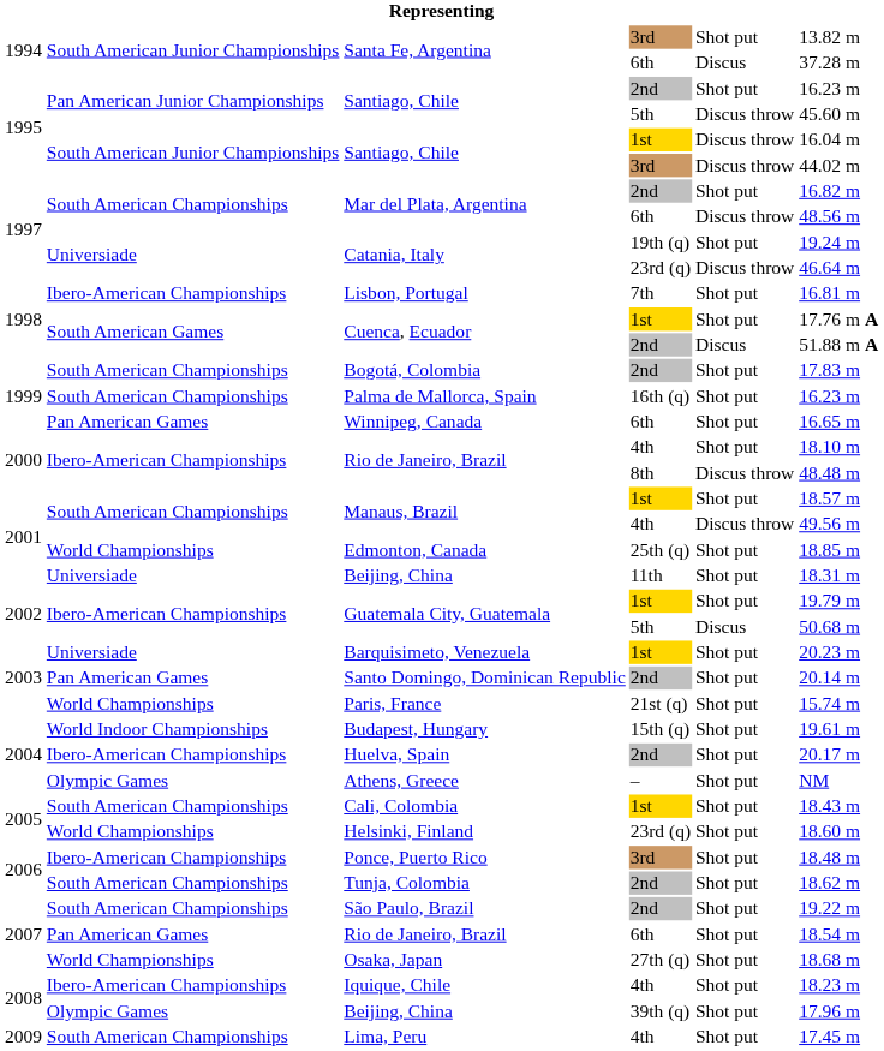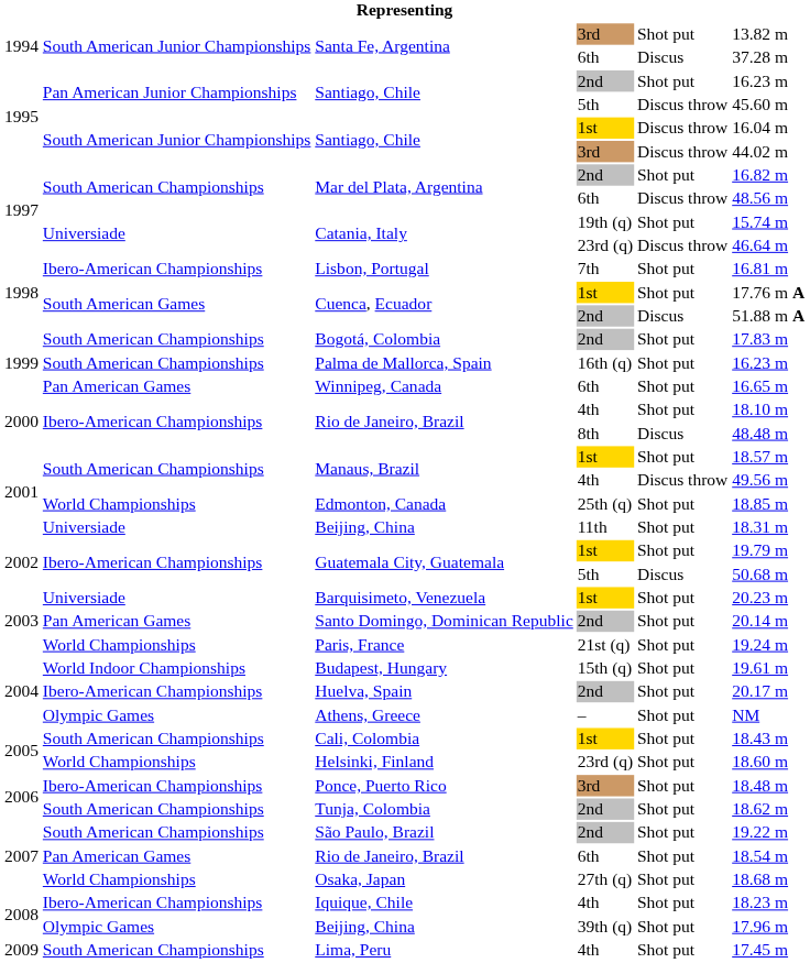 <table>
 <tr>
 <th colspan="6">Representing </th>
 </tr>
 <tr>
 <td rowspan=2>1994</td>
 <td rowspan=2><a href='#'>South American Junior Championships</a></td>
 <td rowspan=2><a href='#'>Santa Fe, Argentina</a></td>
 <td bgcolor="cc9966">3rd</td>
 <td>Shot put</td>
 <td>13.82 m</td>
 </tr>
 <tr>
 <td>6th</td>
 <td>Discus</td>
 <td>37.28 m</td>
 </tr>
 <tr>
 <td rowspan=4>1995</td>
 <td rowspan=2><a href='#'>Pan American Junior Championships</a></td>
 <td rowspan=2><a href='#'>Santiago, Chile</a></td>
 <td bgcolor="silver">2nd</td>
 <td>Shot put</td>
 <td>16.23 m</td>
 </tr>
 <tr>
 <td>5th</td>
 <td>Discus throw</td>
 <td>45.60 m</td>
 </tr>
 <tr>
 <td rowspan=2><a href='#'>South American Junior Championships</a></td>
 <td rowspan=2><a href='#'>Santiago, Chile</a></td>
 <td bgcolor="gold">1st</td>
 <td>Discus throw</td>
 <td>16.04 m</td>
 </tr>
 <tr>
 <td bgcolor=cc9966>3rd</td>
 <td>Discus throw</td>
 <td>44.02 m</td>
 </tr>
 <tr>
 <td rowspan=4>1997</td>
 <td rowspan=2><a href='#'>South American Championships</a></td>
 <td rowspan=2><a href='#'>Mar del Plata, Argentina</a></td>
 <td bgcolor="silver">2nd</td>
 <td>Shot put</td>
 <td><a href='#'>16.82 m</a></td>
 </tr>
 <tr>
 <td>6th</td>
 <td>Discus throw</td>
 <td><a href='#'>48.56 m</a></td>
 </tr>
 <tr>
 <td rowspan=2><a href='#'>Universiade</a></td>
 <td rowspan=2><a href='#'>Catania, Italy</a></td>
 <td>19th (q)</td>
 <td>Shot put</td>
-<td><a href='#'>19.24 m</a></td>
+<td><a href='#'>15.74 m</a></td>
 </tr>
 <tr>
 <td>23rd (q)</td>
 <td>Discus throw</td>
 <td><a href='#'>46.64 m</a></td>
 </tr>
 <tr>
 <td rowspan = "3">1998</td>
 <td><a href='#'>Ibero-American Championships</a></td>
 <td><a href='#'>Lisbon, Portugal</a></td>
 <td>7th</td>
 <td>Shot put</td>
 <td><a href='#'>16.81 m</a></td>
 </tr>
 <tr>
 <td rowspan = "2"><a href='#'>South American Games</a></td>
 <td rowspan = "2"><a href='#'>Cuenca</a>, <a href='#'>Ecuador</a></td>
 <td bgcolor=gold>1st</td>
 <td>Shot put</td>
 <td>17.76 m <strong>A</strong></td>
 </tr>
 <tr>
 <td bgcolor=silver>2nd</td>
 <td>Discus</td>
 <td>51.88 m <strong>A</strong></td>
 </tr>
 <tr>
 <td rowspan=3>1999</td>
 <td><a href='#'>South American Championships</a></td>
 <td><a href='#'>Bogotá, Colombia</a></td>
 <td bgcolor="silver">2nd</td>
 <td>Shot put</td>
 <td><a href='#'>17.83 m</a></td>
 </tr>
 <tr>
 <td><a href='#'>South American Championships</a></td>
 <td><a href='#'>Palma de Mallorca, Spain</a></td>
 <td>16th (q)</td>
 <td>Shot put</td>
 <td><a href='#'>16.23 m</a></td>
 </tr>
 <tr>
 <td><a href='#'>Pan American Games</a></td>
 <td><a href='#'>Winnipeg, Canada</a></td>
 <td>6th</td>
 <td>Shot put</td>
 <td><a href='#'>16.65 m</a></td>
 </tr>
 <tr>
 <td rowspan=2>2000</td>
 <td rowspan=2><a href='#'>Ibero-American Championships</a></td>
 <td rowspan=2><a href='#'>Rio de Janeiro, Brazil</a></td>
 <td>4th</td>
 <td>Shot put</td>
 <td><a href='#'>18.10 m</a></td>
 </tr>
 <tr>
 <td>8th</td>
-<td>Discus throw</td>
+<td>Discus</td>
 <td><a href='#'>48.48 m</a></td>
 </tr>
 <tr>
 <td rowspan=4>2001</td>
 <td rowspan=2><a href='#'>South American Championships</a></td>
 <td rowspan=2><a href='#'>Manaus, Brazil</a></td>
 <td bgcolor="gold">1st</td>
 <td>Shot put</td>
 <td><a href='#'>18.57 m</a></td>
 </tr>
 <tr>
 <td>4th</td>
 <td>Discus throw</td>
 <td><a href='#'>49.56 m</a></td>
 </tr>
 <tr>
 <td><a href='#'>World Championships</a></td>
 <td><a href='#'>Edmonton, Canada</a></td>
 <td>25th (q)</td>
 <td>Shot put</td>
 <td><a href='#'>18.85 m</a></td>
 </tr>
 <tr>
 <td><a href='#'>Universiade</a></td>
 <td><a href='#'>Beijing, China</a></td>
 <td>11th</td>
 <td>Shot put</td>
 <td><a href='#'>18.31 m</a></td>
 </tr>
 <tr>
 <td rowspan=2>2002</td>
 <td rowspan=2><a href='#'>Ibero-American Championships</a></td>
 <td rowspan=2><a href='#'>Guatemala City, Guatemala</a></td>
 <td bgcolor="gold">1st</td>
 <td>Shot put</td>
 <td><a href='#'>19.79 m</a></td>
 </tr>
 <tr>
 <td>5th</td>
 <td>Discus</td>
 <td><a href='#'>50.68 m</a></td>
 </tr>
 <tr>
 <td rowspan=3>2003</td>
 <td><a href='#'>Universiade</a></td>
 <td><a href='#'>Barquisimeto, Venezuela</a></td>
 <td bgcolor="gold">1st</td>
 <td>Shot put</td>
 <td><a href='#'>20.23 m</a></td>
 </tr>
 <tr>
 <td><a href='#'>Pan American Games</a></td>
 <td><a href='#'>Santo Domingo, Dominican Republic</a></td>
 <td bgcolor="silver">2nd</td>
 <td>Shot put</td>
 <td><a href='#'>20.14 m</a></td>
 </tr>
 <tr>
 <td><a href='#'>World Championships</a></td>
 <td><a href='#'>Paris, France</a></td>
 <td>21st (q)</td>
 <td>Shot put</td>
-<td><a href='#'>15.74 m</a></td>
+<td><a href='#'>19.24 m</a></td>
 </tr>
 <tr>
 <td rowspan=3>2004</td>
 <td><a href='#'>World Indoor Championships</a></td>
 <td><a href='#'>Budapest, Hungary</a></td>
 <td>15th (q)</td>
 <td>Shot put</td>
 <td><a href='#'>19.61 m</a></td>
 </tr>
 <tr>
 <td><a href='#'>Ibero-American Championships</a></td>
 <td><a href='#'>Huelva, Spain</a></td>
 <td bgcolor="silver">2nd</td>
 <td>Shot put</td>
 <td><a href='#'>20.17 m</a></td>
 </tr>
 <tr>
 <td><a href='#'>Olympic Games</a></td>
 <td><a href='#'>Athens, Greece</a></td>
 <td>–</td>
 <td>Shot put</td>
 <td><a href='#'>NM</a></td>
 </tr>
 <tr>
 <td rowspan=2>2005</td>
 <td><a href='#'>South American Championships</a></td>
 <td><a href='#'>Cali, Colombia</a></td>
 <td bgcolor="gold">1st</td>
 <td>Shot put</td>
 <td><a href='#'>18.43 m</a></td>
 </tr>
 <tr>
 <td><a href='#'>World Championships</a></td>
 <td><a href='#'>Helsinki, Finland</a></td>
 <td>23rd (q)</td>
 <td>Shot put</td>
 <td><a href='#'>18.60 m</a></td>
 </tr>
 <tr>
 <td rowspan=2>2006</td>
 <td><a href='#'>Ibero-American Championships</a></td>
 <td><a href='#'>Ponce, Puerto Rico</a></td>
 <td bgcolor="cc9966">3rd</td>
 <td>Shot put</td>
 <td><a href='#'>18.48 m</a></td>
 </tr>
 <tr>
 <td><a href='#'>South American Championships</a></td>
 <td><a href='#'>Tunja, Colombia</a></td>
 <td bgcolor="silver">2nd</td>
 <td>Shot put</td>
 <td><a href='#'>18.62 m</a></td>
 </tr>
 <tr>
 <td rowspan=3>2007</td>
 <td><a href='#'>South American Championships</a></td>
 <td><a href='#'>São Paulo, Brazil</a></td>
 <td bgcolor="silver">2nd</td>
 <td>Shot put</td>
 <td><a href='#'>19.22 m</a></td>
 </tr>
 <tr>
 <td><a href='#'>Pan American Games</a></td>
 <td><a href='#'>Rio de Janeiro, Brazil</a></td>
 <td>6th</td>
 <td>Shot put</td>
 <td><a href='#'>18.54 m</a></td>
 </tr>
 <tr>
 <td><a href='#'>World Championships</a></td>
 <td><a href='#'>Osaka, Japan</a></td>
 <td>27th (q)</td>
 <td>Shot put</td>
 <td><a href='#'>18.68 m</a></td>
 </tr>
 <tr>
 <td rowspan=2>2008</td>
 <td><a href='#'>Ibero-American Championships</a></td>
 <td><a href='#'>Iquique, Chile</a></td>
 <td>4th</td>
 <td>Shot put</td>
 <td><a href='#'>18.23 m</a></td>
 </tr>
 <tr>
 <td><a href='#'>Olympic Games</a></td>
 <td><a href='#'>Beijing, China</a></td>
 <td>39th (q)</td>
 <td>Shot put</td>
 <td><a href='#'>17.96 m</a></td>
 </tr>
 <tr>
 <td>2009</td>
 <td><a href='#'>South American Championships</a></td>
 <td><a href='#'>Lima, Peru</a></td>
 <td>4th</td>
 <td>Shot put</td>
 <td><a href='#'>17.45 m</a></td>
 </tr>
 </table>
